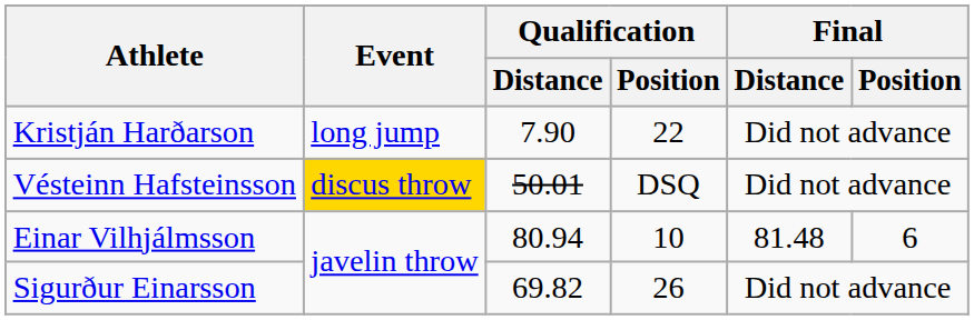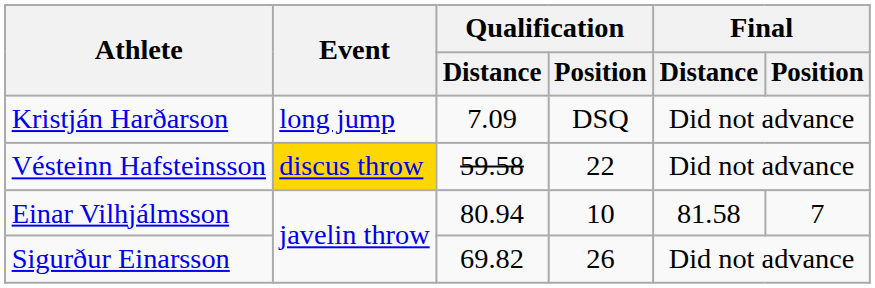 <table class="wikitable" style="font-size:90%">
 <tr>
 <th rowspan="2">Athlete</th>
 <th rowspan="2">Event</th>
 <th colspan="2">Qualification</th>
 <th colspan="2">Final</th>
 </tr>
 <tr style="font-size:95%">
 <th>Distance</th>
 <th>Position</th>
 <th>Distance</th>
 <th>Position</th>
 </tr>
 <tr align=center>
 <td align=left><a href='#'>Kristján Harðarson</a></td>
 <td align=left><a href='#'>long jump</a></td>
-<td>7.90</td>
-<td>22</td>
+<td>7.09</td>
+<td>DSQ</td>
 <td colspan=2>Did not advance</td>
 </tr>
 <tr align=center>
 <td align=left><a href='#'>Vésteinn Hafsteinsson</a></td>
 <td align=left style="background: gold;"><a href='#'>discus throw</a></td>
-<td><s>50.01</s></td>
-<td>DSQ</td>
+<td><s>59.58</s></td>
+<td>22</td>
 <td colspan=2>Did not advance</td>
 </tr>
 <tr align=center>
 <td align=left><a href='#'>Einar Vilhjálmsson</a></td>
 <td align=left rowspan=2><a href='#'>javelin throw</a></td>
 <td>80.94</td>
 <td>10</td>
-<td>81.48</td>
-<td>6</td>
+<td>81.58</td>
+<td>7</td>
 </tr>
 <tr align=center>
 <td align=left><a href='#'>Sigurður Einarsson</a></td>
 <td>69.82</td>
 <td>26</td>
 <td colspan=2>Did not advance</td>
 </tr>
 </table>
